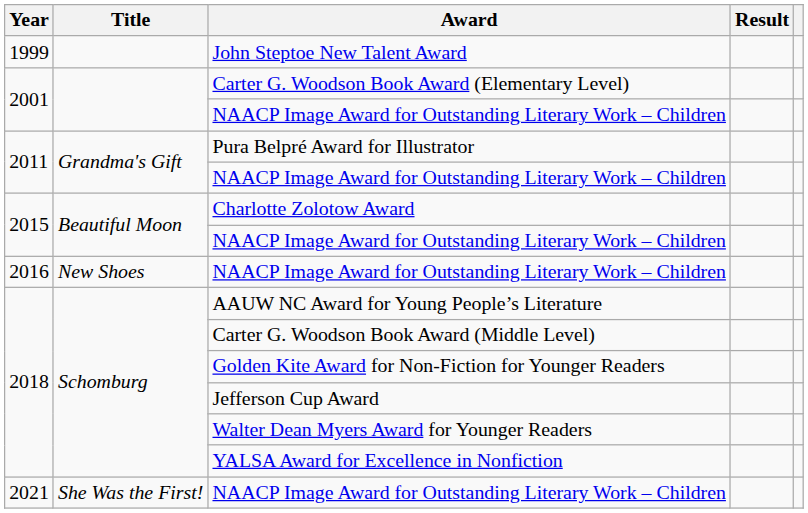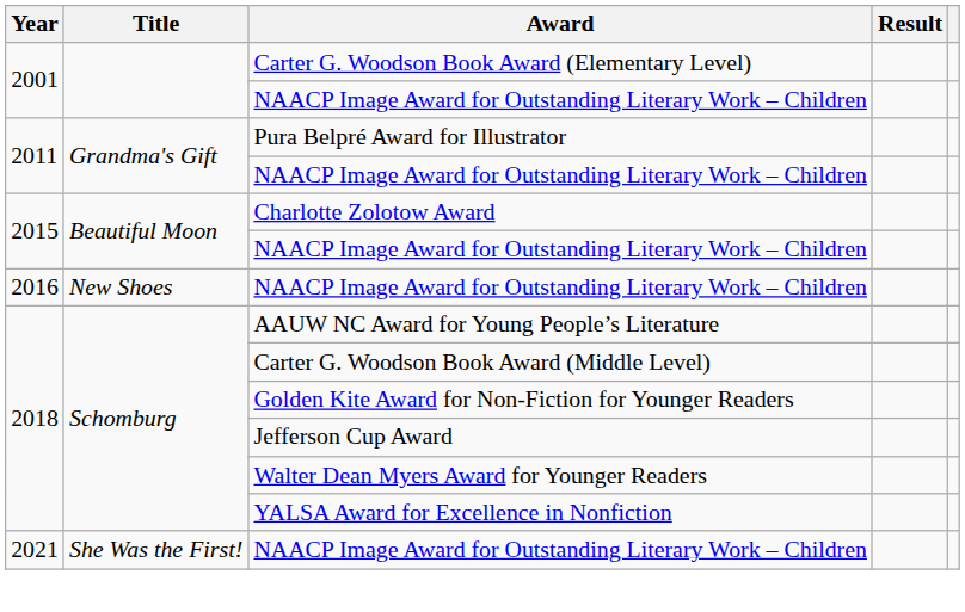 <table class="wikitable">
 <tr>
 <th>Year</th>
 <th>Title</th>
 <th>Award</th>
 <th>Result</th>
 <th></th>
-</tr>
-<tr>
-<td>1999</td>
-<td></td>
-<td><a href='#'>John Steptoe New Talent Award</a></td>
-<td></td>
-<td></td>
 </tr>
 <tr>
 <td rowspan="2">2001</td>
 <td rowspan="2"></td>
 <td><a href='#'>Carter G. Woodson Book Award</a> (Elementary Level)</td>
 <td></td>
 <td></td>
 </tr>
 <tr>
 <td><a href='#'>NAACP Image Award for Outstanding Literary Work – Children</a></td>
 <td></td>
 <td></td>
 </tr>
 <tr>
 <td rowspan="2">2011</td>
 <td rowspan="2"><em>Grandma's Gift</em></td>
 <td>Pura Belpré Award for Illustrator</td>
 <td></td>
 <td></td>
 </tr>
 <tr>
 <td><a href='#'>NAACP Image Award for Outstanding Literary Work – Children</a></td>
 <td></td>
 <td></td>
 </tr>
 <tr>
 <td rowspan="2">2015</td>
 <td rowspan="2"><em>Beautiful Moon</em></td>
 <td><a href='#'>Charlotte Zolotow Award</a></td>
 <td></td>
 <td></td>
 </tr>
 <tr>
 <td><a href='#'>NAACP Image Award for Outstanding Literary Work – Children</a></td>
 <td></td>
 <td></td>
 </tr>
 <tr>
 <td>2016</td>
 <td><em>New Shoes</em></td>
 <td><a href='#'>NAACP Image Award for Outstanding Literary Work – Children</a></td>
 <td></td>
 <td></td>
 </tr>
 <tr>
 <td rowspan="6">2018</td>
 <td rowspan="6"><em>Schomburg</em></td>
 <td>AAUW NC Award for Young People’s Literature</td>
 <td></td>
 <td></td>
 </tr>
 <tr>
 <td>Carter G. Woodson Book Award (Middle Level)</td>
 <td></td>
 <td></td>
 </tr>
 <tr>
 <td><a href='#'>Golden Kite Award</a> for Non-Fiction for Younger Readers</td>
 <td></td>
 <td></td>
 </tr>
 <tr>
 <td>Jefferson Cup Award</td>
 <td></td>
 <td></td>
 </tr>
 <tr>
 <td><a href='#'>Walter Dean Myers Award</a> for Younger Readers</td>
 <td></td>
 <td></td>
 </tr>
 <tr>
 <td><a href='#'>YALSA Award for Excellence in Nonfiction</a></td>
 <td></td>
 <td></td>
 </tr>
 <tr>
 <td>2021</td>
 <td><em>She Was the First!</em></td>
 <td><a href='#'>NAACP Image Award for Outstanding Literary Work – Children</a></td>
 <td></td>
 <td></td>
 </tr>
 </table>
